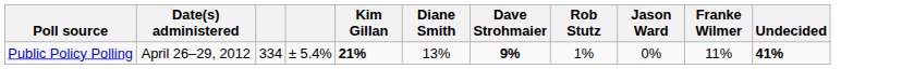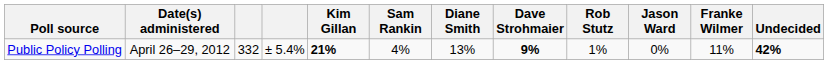 <table class="wikitable">
 <tr valign= bottom>
 <th>Poll source</th>
 <th style="width:130px;">Date(s)<br>administered</th>
 <th></th>
 <th></th>
 <th style="width:70px;">Kim<br>Gillan</th>
+<th style="width:70px;">Sam<br>Rankin</th>
 <th style="width:70px;">Diane<br>Smith</th>
 <th style="width:80px;">Dave<br>Strohmaier</th>
 <th style="width:70px;">Rob<br>Stutz</th>
 <th style="width:70px;">Jason<br>Ward</th>
 <th style="width:70px;">Franke<br>Wilmer</th>
 <th>Undecided</th>
 </tr>
 <tr>
 <td><a href='#'>Public Policy Polling</a></td>
 <td align=center>April 26–29, 2012</td>
-<td align=center>334</td>
+<td align=center>332</td>
 <td align=center>± 5.4%</td>
 <td><strong>21%</strong></td>
+<td align=center>4%</td>
 <td align=center>13%</td>
 <td align=center><strong>9%</strong></td>
 <td align=center>1%</td>
 <td align=center>0%</td>
 <td align=center>11%</td>
-<td><strong>41%</strong></td>
+<td><strong>42%</strong></td>
 </tr>
 </table>
